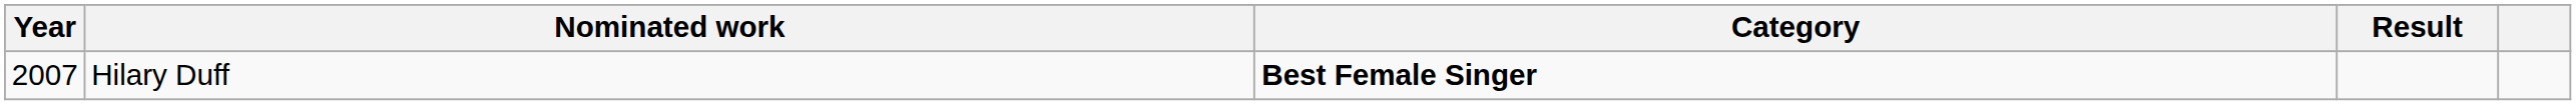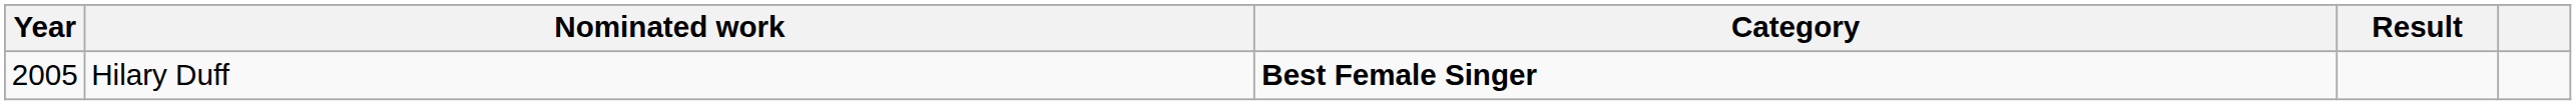 <table class="wikitable sortable">
 <tr>
 <th scope="col" style="width:1em;">Year</th>
 <th scope="col" style="width:39em;">Nominated work</th>
 <th scope="col" style="width:36em;">Category</th>
 <th scope="col" style="width:5em;">Result</th>
 <th scope="col" style="width:2em;" class="unsortable"></th>
 </tr>
 <tr>
-<td>2007</td>
+<td>2005</td>
 <td>Hilary Duff</td>
 <td><strong>Best Female Singer</strong></td>
 <td></td>
 <td style="text-align:center;"></td>
 </tr>
 </table>
